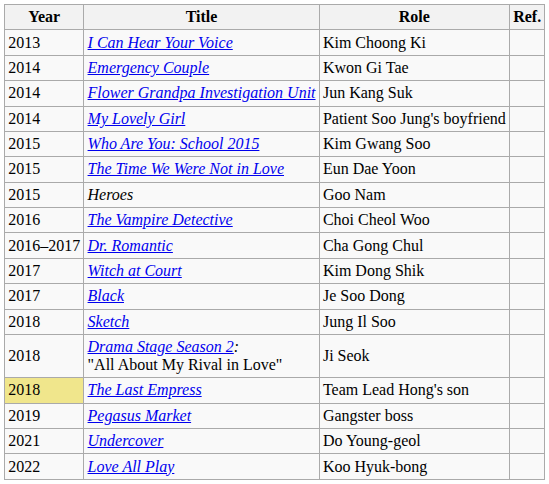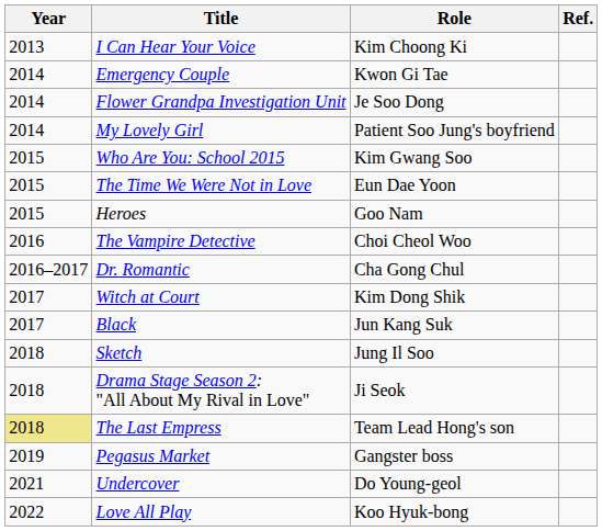 <table class="wikitable">
 <tr>
 <th>Year</th>
 <th>Title</th>
 <th>Role</th>
 <th>Ref.</th>
 </tr>
 <tr>
 <td>2013</td>
 <td><em><a href='#'>I Can Hear Your Voice</a></em></td>
 <td>Kim Choong Ki</td>
 <td></td>
 </tr>
 <tr>
 <td>2014</td>
 <td><em><a href='#'>Emergency Couple</a></em></td>
 <td>Kwon Gi Tae</td>
 <td></td>
 </tr>
 <tr>
 <td>2014</td>
 <td><em><a href='#'>Flower Grandpa Investigation Unit</a></em></td>
-<td>Jun Kang Suk</td>
+<td>Je Soo Dong</td>
 <td></td>
 </tr>
 <tr>
 <td>2014</td>
 <td><em><a href='#'>My Lovely Girl</a></em></td>
 <td>Patient Soo Jung's boyfriend</td>
 <td></td>
 </tr>
 <tr>
 <td>2015</td>
 <td><em><a href='#'>Who Are You: School 2015</a></em></td>
 <td>Kim Gwang Soo</td>
 <td></td>
 </tr>
 <tr>
 <td>2015</td>
 <td><em><a href='#'>The Time We Were Not in Love</a></em></td>
 <td>Eun Dae Yoon</td>
 <td></td>
 </tr>
 <tr>
 <td>2015</td>
 <td><em>Heroes</em></td>
 <td>Goo Nam</td>
 <td></td>
 </tr>
 <tr>
 <td>2016</td>
 <td><em><a href='#'>The Vampire Detective</a></em></td>
 <td>Choi Cheol Woo</td>
 <td></td>
 </tr>
 <tr>
 <td>2016–2017</td>
 <td><em><a href='#'>Dr. Romantic</a></em></td>
 <td>Cha Gong Chul</td>
 <td></td>
 </tr>
 <tr>
 <td>2017</td>
 <td><em><a href='#'>Witch at Court</a></em></td>
 <td>Kim Dong Shik</td>
 <td></td>
 </tr>
 <tr>
 <td>2017</td>
 <td><em><a href='#'>Black</a></em></td>
-<td>Je Soo Dong</td>
+<td>Jun Kang Suk</td>
 <td></td>
 </tr>
 <tr>
 <td>2018</td>
 <td><em><a href='#'>Sketch</a></em></td>
 <td>Jung Il Soo</td>
 <td></td>
 </tr>
 <tr>
 <td>2018</td>
 <td><em><a href='#'>Drama Stage Season 2</a>:</em><br>"All About My Rival in Love"</td>
 <td>Ji Seok</td>
 <td></td>
 </tr>
 <tr>
 <td style="background: khaki;">2018</td>
 <td><em><a href='#'>The Last Empress</a></em></td>
 <td>Team Lead Hong's son</td>
 <td></td>
 </tr>
 <tr>
 <td>2019</td>
 <td><em><a href='#'>Pegasus Market</a></em></td>
 <td>Gangster boss</td>
 <td></td>
 </tr>
 <tr>
 <td>2021</td>
 <td><em><a href='#'>Undercover</a></em></td>
 <td>Do Young-geol</td>
 <td></td>
 </tr>
 <tr>
 <td>2022</td>
 <td><em><a href='#'>Love All Play</a></em></td>
 <td>Koo Hyuk-bong</td>
 <td></td>
 </tr>
 <tr>
 </tr>
 </table>
